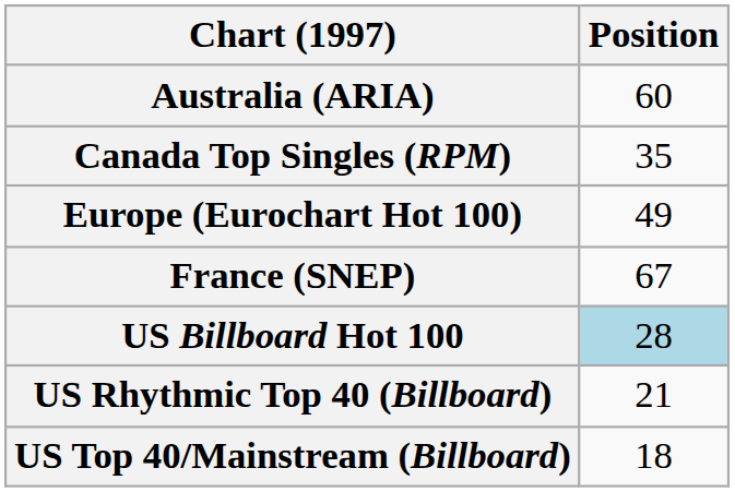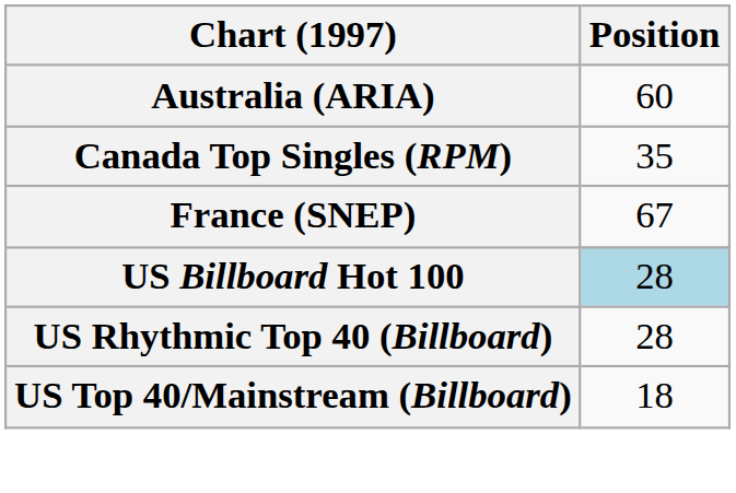 <table class="wikitable plainrowheaders sortable" style="text-align:center">
 <tr>
 <th scope="col">Chart (1997)</th>
 <th scope="col">Position</th>
 </tr>
 <tr>
 <th scope="row">Australia (ARIA)</th>
 <td>60</td>
 </tr>
 <tr>
 <th scope="row">Canada Top Singles (<em>RPM</em>)</th>
 <td>35</td>
 </tr>
 <tr>
-<th scope="row">Europe (Eurochart Hot 100)</th>
-<td>49</td>
-</tr>
-<tr>
 <th scope="row">France (SNEP)</th>
 <td>67</td>
 </tr>
 <tr>
 <th scope="row">US <em>Billboard</em> Hot 100</th>
 <td style="background: lightblue;">28</td>
 </tr>
 <tr>
 <th scope="row">US Rhythmic Top 40 (<em>Billboard</em>)</th>
-<td>21</td>
+<td>28</td>
 </tr>
 <tr>
 <th scope="row">US Top 40/Mainstream (<em>Billboard</em>)</th>
 <td>18</td>
 </tr>
 </table>
